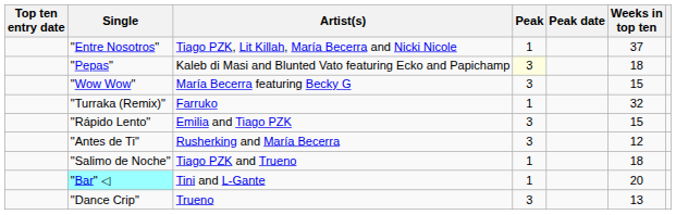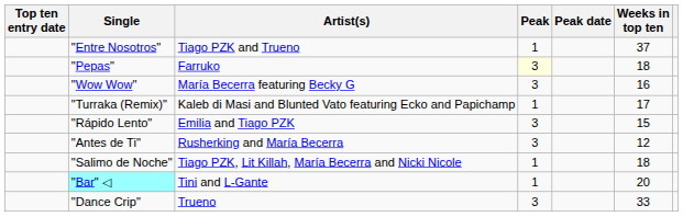 <table class="wikitable sortable">
 <tr>
 <th>Top ten<br>entry date</th>
 <th>Single</th>
 <th>Artist(s)</th>
 <th data-sort-type="number">Peak</th>
 <th>Peak date</th>
 <th data-sort-type="number">Weeks in<br>top ten</th>
 <th></th>
 </tr>
 <tr>
 <td></td>
 <td>"<a href='#'>Entre Nosotros</a>"</td>
-<td><a href='#'>Tiago PZK</a>, <a href='#'>Lit Killah</a>, <a href='#'>María Becerra</a> and <a href='#'>Nicki Nicole</a></td>
+<td><a href='#'>Tiago PZK</a> and <a href='#'>Trueno</a></td>
 <td style="text-align:center;">1</td>
 <td></td>
 <td style="text-align:center;">37</td>
 <td style="text-align:center;"></td>
 </tr>
 <tr>
 <td></td>
 <td>"<a href='#'>Pepas</a>"</td>
-<td>Kaleb di Masi and Blunted Vato featuring Ecko and Papichamp</td>
+<td><a href='#'>Farruko</a></td>
 <td style="background: lightyellow; text-align:center;">3</td>
 <td></td>
 <td style="text-align:center;">18</td>
 <td style="text-align:center;"></td>
 </tr>
 <tr>
 <td></td>
 <td>"<a href='#'>Wow Wow</a>"</td>
 <td><a href='#'>María Becerra</a> featuring <a href='#'>Becky G</a></td>
 <td style="text-align:center;">3</td>
 <td></td>
-<td style="text-align:center;">15</td>
+<td style="text-align:center;">16</td>
 <td style="text-align:center;"></td>
 </tr>
 <tr>
 <td></td>
 <td>"Turraka (Remix)"</td>
-<td><a href='#'>Farruko</a></td>
+<td>Kaleb di Masi and Blunted Vato featuring Ecko and Papichamp</td>
 <td style="text-align:center;">1</td>
 <td></td>
-<td style="text-align:center;">32</td>
+<td style="text-align:center;">17</td>
 <td style="text-align:center;"></td>
 </tr>
 <tr>
 <td></td>
 <td>"Rápido Lento"</td>
 <td><a href='#'>Emilia</a> and <a href='#'>Tiago PZK</a></td>
 <td style="text-align:center;">3</td>
 <td></td>
 <td style="text-align:center;">15</td>
 <td style="text-align:center;"></td>
 </tr>
 <tr>
 <td></td>
 <td>"Antes de Ti"</td>
 <td><a href='#'>Rusherking</a> and <a href='#'>María Becerra</a></td>
 <td style="text-align:center;">3</td>
 <td></td>
 <td style="text-align:center;">12</td>
 <td style="text-align:center;"></td>
 </tr>
 <tr>
 <td></td>
 <td>"Salimo de Noche"</td>
-<td><a href='#'>Tiago PZK</a> and <a href='#'>Trueno</a></td>
+<td><a href='#'>Tiago PZK</a>, <a href='#'>Lit Killah</a>, <a href='#'>María Becerra</a> and <a href='#'>Nicki Nicole</a></td>
 <td style="text-align:center;">1</td>
 <td></td>
 <td style="text-align:center;">18</td>
 <td style="text-align:center;"></td>
 </tr>
 <tr>
 <td></td>
 <td style="background:#9ff;">"<a href='#'>Bar</a>" ◁</td>
 <td><a href='#'>Tini</a> and <a href='#'>L-Gante</a></td>
 <td style="text-align:center;">1</td>
 <td></td>
 <td style="text-align:center;">20</td>
 <td style="text-align:center;"></td>
 </tr>
 <tr>
 <td></td>
 <td>"Dance Crip"</td>
 <td><a href='#'>Trueno</a></td>
 <td style="text-align:center;">3</td>
 <td></td>
-<td style="text-align:center;">13</td>
+<td style="text-align:center;">33</td>
 <td style="text-align:center;"></td>
 </tr>
 </table>
